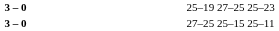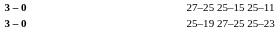 <table>
 <tr>
 <th width=200></th>
 <th width=80></th>
 <th width=200></th>
 <th width=220></th>
 </tr>
 <tr>
 <td align=right><strong></strong></td>
 <td align=center><strong>3 – 0</strong></td>
 <td></td>
-<td>25–19 27–25 25–23</td>
+<td>27–25 25–15 25–11</td>
 </tr>
 <tr>
 <td align=right><strong></strong></td>
 <td align=center><strong>3 – 0</strong></td>
 <td></td>
-<td>27–25 25–15 25–11</td>
+<td>25–19 27–25 25–23</td>
 </tr>
 </table>
